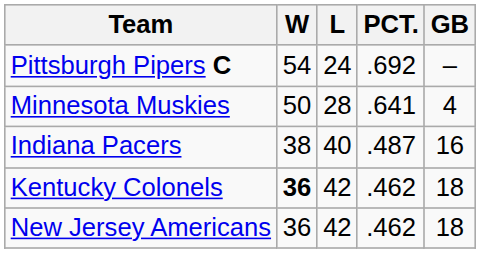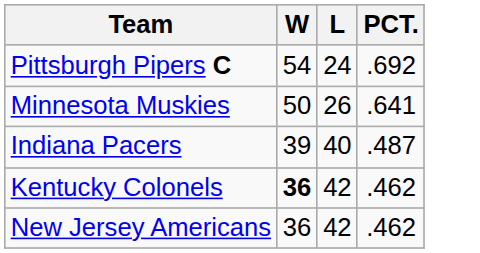 <table class="wikitable" style="text-align: center;">
 <tr>
 <th>Team</th>
 <th>W</th>
 <th>L</th>
 <th>PCT.</th>
-<th>GB</th>
 </tr>
 <tr>
 <td align="left"><a href='#'>Pittsburgh Pipers</a> <strong>C</strong></td>
 <td>54</td>
 <td>24</td>
 <td>.692</td>
-<td>–</td>
 </tr>
 <tr>
 <td align="left"><a href='#'>Minnesota Muskies</a></td>
 <td>50</td>
-<td>28</td>
+<td>26</td>
 <td>.641</td>
-<td>4</td>
 </tr>
 <tr>
 <td align="left"><a href='#'>Indiana Pacers</a></td>
-<td>38</td>
+<td>39</td>
 <td>40</td>
 <td>.487</td>
-<td>16</td>
 </tr>
 <tr>
 <td align="left"><a href='#'>Kentucky Colonels</a></td>
 <td><strong>36</strong></td>
 <td>42</td>
 <td>.462</td>
-<td>18</td>
 </tr>
 <tr>
 <td align="left"><a href='#'>New Jersey Americans</a></td>
 <td>36</td>
 <td>42</td>
 <td>.462</td>
-<td>18</td>
 </tr>
 </table>
